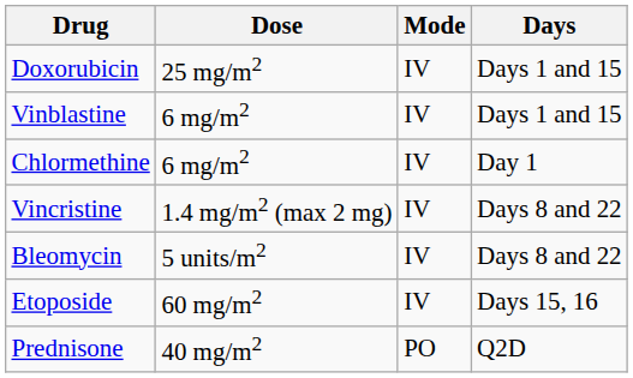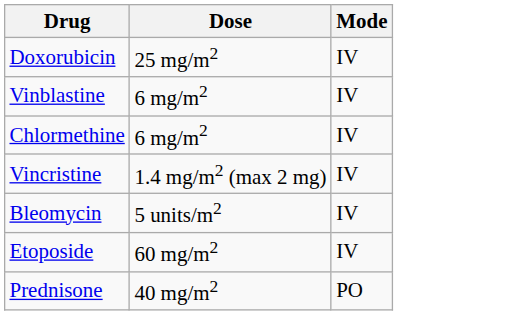 <table class="wikitable">
 <tr>
 <th>Drug</th>
 <th>Dose</th>
 <th>Mode</th>
-<th>Days</th>
 </tr>
 <tr>
 <td><a href='#'>Doxorubicin</a></td>
 <td>25 mg/m<sup>2</sup></td>
 <td>IV</td>
-<td>Days 1 and 15</td>
 </tr>
 <tr>
 <td><a href='#'>Vinblastine</a></td>
 <td>6 mg/m<sup>2</sup></td>
 <td>IV</td>
-<td>Days 1 and 15</td>
 </tr>
 <tr>
 <td><a href='#'>Chlormethine</a></td>
 <td>6 mg/m<sup>2</sup></td>
 <td>IV</td>
-<td>Day 1</td>
 </tr>
 <tr>
 <td><a href='#'>Vincristine</a></td>
 <td>1.4 mg/m<sup>2</sup> (max 2 mg)</td>
 <td>IV</td>
-<td>Days 8 and 22</td>
 </tr>
 <tr>
 <td><a href='#'>Bleomycin</a></td>
 <td>5 units/m<sup>2</sup></td>
 <td>IV</td>
-<td>Days 8 and 22</td>
 </tr>
 <tr>
 <td><a href='#'>Etoposide</a></td>
 <td>60 mg/m<sup>2</sup></td>
 <td>IV</td>
-<td>Days 15, 16</td>
 </tr>
 <tr>
 <td><a href='#'>Prednisone</a></td>
 <td>40 mg/m<sup>2</sup></td>
 <td>PO</td>
-<td>Q2D</td>
 </tr>
 </table>
